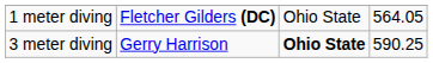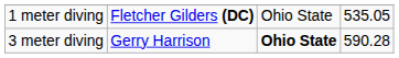 <table class="wikitable sortable" style="text-align:left">
 <tr>
 </tr>
 <tr>
 <td>1 meter diving</td>
 <td><a href='#'>Fletcher Gilders</a> <strong>(DC)</strong></td>
 <td>Ohio State</td>
-<td>564.05</td>
+<td>535.05</td>
 </tr>
 <tr>
 <td>3 meter diving</td>
 <td><a href='#'>Gerry Harrison</a></td>
 <td><strong>Ohio State</strong></td>
-<td>590.25</td>
+<td>590.28</td>
 </tr>
 </table>
